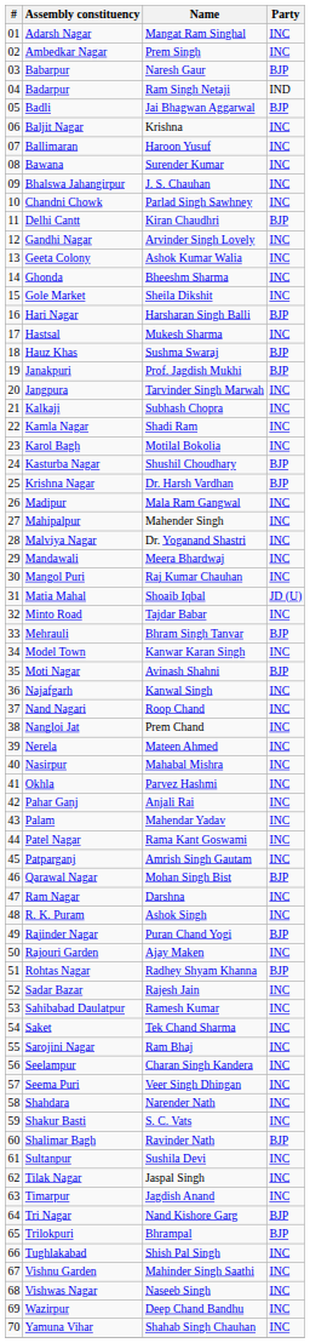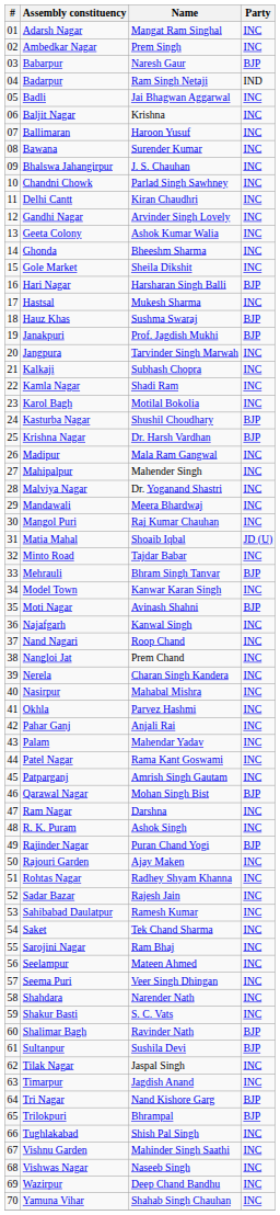 <table class="wikitable sortable">
 <tr>
 <th>#</th>
 <th>Assembly constituency</th>
 <th>Name</th>
 <th>Party</th>
 </tr>
 <tr>
 <td>01</td>
 <td><a href='#'>Adarsh Nagar</a></td>
 <td><a href='#'>Mangat Ram Singhal</a></td>
 <td><a href='#'>INC</a></td>
 </tr>
 <tr>
 <td>02</td>
 <td><a href='#'>Ambedkar Nagar</a></td>
 <td><a href='#'>Prem Singh</a></td>
 <td><a href='#'>INC</a></td>
 </tr>
 <tr>
 <td>03</td>
 <td><a href='#'>Babarpur</a></td>
 <td><a href='#'>Naresh Gaur</a></td>
 <td><a href='#'>BJP</a></td>
 </tr>
 <tr>
 <td>04</td>
 <td><a href='#'>Badarpur</a></td>
 <td><a href='#'>Ram Singh Netaji</a></td>
 <td>IND</td>
 </tr>
 <tr>
 <td>05</td>
 <td><a href='#'>Badli</a></td>
 <td><a href='#'>Jai Bhagwan Aggarwal</a></td>
-<td><a href='#'>BJP</a></td>
+<td><a href='#'>INC</a></td>
 </tr>
 <tr>
 <td>06</td>
 <td><a href='#'>Baljit Nagar</a></td>
 <td>Krishna</td>
 <td><a href='#'>INC</a></td>
 </tr>
 <tr>
 <td>07</td>
 <td><a href='#'>Ballimaran</a></td>
 <td><a href='#'>Haroon Yusuf</a></td>
 <td><a href='#'>INC</a></td>
 </tr>
 <tr>
 <td>08</td>
 <td><a href='#'>Bawana</a></td>
 <td><a href='#'>Surender Kumar</a></td>
 <td><a href='#'>INC</a></td>
 </tr>
 <tr>
 <td>09</td>
 <td><a href='#'>Bhalswa Jahangirpur</a></td>
 <td><a href='#'>J. S. Chauhan</a></td>
 <td><a href='#'>INC</a></td>
 </tr>
 <tr>
 <td>10</td>
 <td><a href='#'>Chandni Chowk</a></td>
 <td><a href='#'>Parlad Singh Sawhney</a></td>
 <td><a href='#'>INC</a></td>
 </tr>
 <tr>
 <td>11</td>
 <td><a href='#'>Delhi Cantt</a></td>
 <td><a href='#'>Kiran Chaudhri</a></td>
-<td><a href='#'>BJP</a></td>
+<td><a href='#'>INC</a></td>
 </tr>
 <tr>
 <td>12</td>
 <td><a href='#'>Gandhi Nagar</a></td>
 <td><a href='#'>Arvinder Singh Lovely</a></td>
 <td><a href='#'>INC</a></td>
 </tr>
 <tr>
 <td>13</td>
 <td><a href='#'>Geeta Colony</a></td>
 <td><a href='#'>Ashok Kumar Walia</a></td>
 <td><a href='#'>INC</a></td>
 </tr>
 <tr>
 <td>14</td>
 <td><a href='#'>Ghonda</a></td>
 <td><a href='#'>Bheeshm Sharma</a></td>
 <td><a href='#'>INC</a></td>
 </tr>
 <tr>
 <td>15</td>
 <td><a href='#'>Gole Market</a></td>
 <td><a href='#'>Sheila Dikshit</a></td>
 <td><a href='#'>INC</a></td>
 </tr>
 <tr>
 <td>16</td>
 <td><a href='#'>Hari Nagar</a></td>
 <td><a href='#'>Harsharan Singh Balli</a></td>
 <td><a href='#'>BJP</a></td>
 </tr>
 <tr>
 <td>17</td>
 <td><a href='#'>Hastsal</a></td>
 <td><a href='#'>Mukesh Sharma</a></td>
 <td><a href='#'>INC</a></td>
 </tr>
 <tr>
 <td>18</td>
 <td><a href='#'>Hauz Khas</a></td>
 <td><a href='#'>Sushma Swaraj</a></td>
 <td><a href='#'>BJP</a></td>
 </tr>
 <tr>
 <td>19</td>
 <td><a href='#'>Janakpuri</a></td>
 <td><a href='#'>Prof. Jagdish Mukhi</a></td>
 <td><a href='#'>BJP</a></td>
 </tr>
 <tr>
 <td>20</td>
 <td><a href='#'>Jangpura</a></td>
 <td><a href='#'>Tarvinder Singh Marwah</a></td>
 <td><a href='#'>INC</a></td>
 </tr>
 <tr>
 <td>21</td>
 <td><a href='#'>Kalkaji</a></td>
 <td><a href='#'>Subhash Chopra</a></td>
 <td><a href='#'>INC</a></td>
 </tr>
 <tr>
 <td>22</td>
 <td><a href='#'>Kamla Nagar</a></td>
 <td><a href='#'>Shadi Ram</a></td>
 <td><a href='#'>INC</a></td>
 </tr>
 <tr>
 <td>23</td>
 <td><a href='#'>Karol Bagh</a></td>
 <td><a href='#'>Motilal Bokolia</a></td>
 <td><a href='#'>INC</a></td>
 </tr>
 <tr>
 <td>24</td>
 <td><a href='#'>Kasturba Nagar</a></td>
 <td><a href='#'>Shushil Choudhary</a></td>
 <td><a href='#'>BJP</a></td>
 </tr>
 <tr>
 <td>25</td>
 <td><a href='#'>Krishna Nagar</a></td>
 <td><a href='#'>Dr. Harsh Vardhan</a></td>
 <td><a href='#'>BJP</a></td>
 </tr>
 <tr>
 <td>26</td>
 <td><a href='#'>Madipur</a></td>
 <td><a href='#'>Mala Ram Gangwal</a></td>
 <td><a href='#'>INC</a></td>
 </tr>
 <tr>
 <td>27</td>
 <td><a href='#'>Mahipalpur</a></td>
 <td>Mahender Singh</td>
 <td><a href='#'>INC</a></td>
 </tr>
 <tr>
 <td>28</td>
 <td><a href='#'>Malviya Nagar</a></td>
 <td>Dr. <a href='#'>Yoganand Shastri</a></td>
 <td><a href='#'>INC</a></td>
 </tr>
 <tr>
 <td>29</td>
 <td><a href='#'>Mandawali</a></td>
 <td><a href='#'>Meera Bhardwaj</a></td>
 <td><a href='#'>INC</a></td>
 </tr>
 <tr>
 <td>30</td>
 <td><a href='#'>Mangol Puri</a></td>
 <td><a href='#'>Raj Kumar Chauhan</a></td>
 <td><a href='#'>INC</a></td>
 </tr>
 <tr>
 <td>31</td>
 <td><a href='#'>Matia Mahal</a></td>
 <td><a href='#'>Shoaib Iqbal</a></td>
 <td><a href='#'>JD (U)</a></td>
 </tr>
 <tr>
 <td>32</td>
 <td><a href='#'>Minto Road</a></td>
 <td><a href='#'>Tajdar Babar</a></td>
 <td><a href='#'>INC</a></td>
 </tr>
 <tr>
 <td>33</td>
 <td><a href='#'>Mehrauli</a></td>
 <td><a href='#'>Bhram Singh Tanvar</a></td>
 <td><a href='#'>BJP</a></td>
 </tr>
 <tr>
 <td>34</td>
 <td><a href='#'>Model Town</a></td>
 <td><a href='#'>Kanwar Karan Singh</a></td>
 <td><a href='#'>INC</a></td>
 </tr>
 <tr>
 <td>35</td>
 <td><a href='#'>Moti Nagar</a></td>
 <td><a href='#'>Avinash Shahni</a></td>
 <td><a href='#'>BJP</a></td>
 </tr>
 <tr>
 <td>36</td>
 <td><a href='#'>Najafgarh</a></td>
 <td><a href='#'>Kanwal Singh</a></td>
 <td><a href='#'>INC</a></td>
 </tr>
 <tr>
 <td>37</td>
 <td><a href='#'>Nand Nagari</a></td>
 <td><a href='#'>Roop Chand</a></td>
 <td><a href='#'>INC</a></td>
 </tr>
 <tr>
 <td>38</td>
 <td><a href='#'>Nangloi Jat</a></td>
 <td>Prem Chand</td>
 <td><a href='#'>INC</a></td>
 </tr>
 <tr>
 <td>39</td>
 <td><a href='#'>Nerela</a></td>
-<td><a href='#'>Mateen Ahmed</a></td>
+<td><a href='#'>Charan Singh Kandera</a></td>
 <td><a href='#'>INC</a></td>
 </tr>
 <tr>
 <td>40</td>
 <td><a href='#'>Nasirpur</a></td>
 <td><a href='#'>Mahabal Mishra</a></td>
 <td><a href='#'>INC</a></td>
 </tr>
 <tr>
 <td>41</td>
 <td><a href='#'>Okhla</a></td>
 <td><a href='#'>Parvez Hashmi</a></td>
 <td><a href='#'>INC</a></td>
 </tr>
 <tr>
 <td>42</td>
 <td><a href='#'>Pahar Ganj</a></td>
 <td><a href='#'>Anjali Rai</a></td>
 <td><a href='#'>INC</a></td>
 </tr>
 <tr>
 <td>43</td>
 <td><a href='#'>Palam</a></td>
 <td><a href='#'>Mahendar Yadav</a></td>
 <td><a href='#'>INC</a></td>
 </tr>
 <tr>
 <td>44</td>
 <td><a href='#'>Patel Nagar</a></td>
 <td><a href='#'>Rama Kant Goswami</a></td>
 <td><a href='#'>INC</a></td>
 </tr>
 <tr>
 <td>45</td>
 <td><a href='#'>Patparganj</a></td>
 <td><a href='#'>Amrish Singh Gautam</a></td>
 <td><a href='#'>INC</a></td>
 </tr>
 <tr>
 <td>46</td>
 <td><a href='#'>Qarawal Nagar</a></td>
 <td><a href='#'>Mohan Singh Bist</a></td>
 <td><a href='#'>BJP</a></td>
 </tr>
 <tr>
 <td>47</td>
 <td><a href='#'>Ram Nagar</a></td>
 <td><a href='#'>Darshna</a></td>
 <td><a href='#'>INC</a></td>
 </tr>
 <tr>
 <td>48</td>
 <td><a href='#'>R. K. Puram</a></td>
 <td><a href='#'>Ashok Singh</a></td>
 <td><a href='#'>INC</a></td>
 </tr>
 <tr>
 <td>49</td>
 <td><a href='#'>Rajinder Nagar</a></td>
 <td><a href='#'>Puran Chand Yogi</a></td>
 <td><a href='#'>BJP</a></td>
 </tr>
 <tr>
 <td>50</td>
 <td><a href='#'>Rajouri Garden</a></td>
 <td><a href='#'>Ajay Maken</a></td>
 <td><a href='#'>INC</a></td>
 </tr>
 <tr>
 <td>51</td>
 <td><a href='#'>Rohtas Nagar</a></td>
 <td><a href='#'>Radhey Shyam Khanna</a></td>
-<td><a href='#'>BJP</a></td>
+<td><a href='#'>INC</a></td>
 </tr>
 <tr>
 <td>52</td>
 <td><a href='#'>Sadar Bazar</a></td>
 <td><a href='#'>Rajesh Jain</a></td>
 <td><a href='#'>INC</a></td>
 </tr>
 <tr>
 <td>53</td>
 <td><a href='#'>Sahibabad Daulatpur</a></td>
 <td><a href='#'>Ramesh Kumar</a></td>
 <td><a href='#'>INC</a></td>
 </tr>
 <tr>
 <td>54</td>
 <td><a href='#'>Saket</a></td>
 <td><a href='#'>Tek Chand Sharma</a></td>
 <td><a href='#'>INC</a></td>
 </tr>
 <tr>
 <td>55</td>
 <td><a href='#'>Sarojini Nagar</a></td>
 <td><a href='#'>Ram Bhaj</a></td>
 <td><a href='#'>INC</a></td>
 </tr>
 <tr>
 <td>56</td>
 <td><a href='#'>Seelampur</a></td>
-<td><a href='#'>Charan Singh Kandera</a></td>
+<td><a href='#'>Mateen Ahmed</a></td>
 <td><a href='#'>INC</a></td>
 </tr>
 <tr>
 <td>57</td>
 <td><a href='#'>Seema Puri</a></td>
 <td><a href='#'>Veer Singh Dhingan</a></td>
 <td><a href='#'>INC</a></td>
 </tr>
 <tr>
 <td>58</td>
 <td><a href='#'>Shahdara</a></td>
 <td><a href='#'>Narender Nath</a></td>
 <td><a href='#'>INC</a></td>
 </tr>
 <tr>
 <td>59</td>
 <td><a href='#'>Shakur Basti</a></td>
 <td><a href='#'>S. C. Vats</a></td>
 <td><a href='#'>INC</a></td>
 </tr>
 <tr>
 <td>60</td>
 <td><a href='#'>Shalimar Bagh</a></td>
 <td><a href='#'>Ravinder Nath</a></td>
 <td><a href='#'>BJP</a></td>
 </tr>
 <tr>
 <td>61</td>
 <td><a href='#'>Sultanpur</a></td>
 <td><a href='#'>Sushila Devi</a></td>
-<td><a href='#'>INC</a></td>
+<td><a href='#'>BJP</a></td>
 </tr>
 <tr>
 <td>62</td>
 <td><a href='#'>Tilak Nagar</a></td>
 <td>Jaspal Singh</td>
 <td><a href='#'>INC</a></td>
 </tr>
 <tr>
 <td>63</td>
 <td><a href='#'>Timarpur</a></td>
 <td><a href='#'>Jagdish Anand</a></td>
 <td><a href='#'>INC</a></td>
 </tr>
 <tr>
 <td>64</td>
 <td><a href='#'>Tri Nagar</a></td>
 <td><a href='#'>Nand Kishore Garg</a></td>
 <td><a href='#'>BJP</a></td>
 </tr>
 <tr>
 <td>65</td>
 <td><a href='#'>Trilokpuri</a></td>
 <td><a href='#'>Bhrampal</a></td>
 <td><a href='#'>BJP</a></td>
 </tr>
 <tr>
 <td>66</td>
 <td><a href='#'>Tughlakabad</a></td>
 <td><a href='#'>Shish Pal Singh</a></td>
 <td><a href='#'>INC</a></td>
 </tr>
 <tr>
 <td>67</td>
 <td><a href='#'>Vishnu Garden</a></td>
 <td><a href='#'>Mahinder Singh Saathi</a></td>
 <td><a href='#'>INC</a></td>
 </tr>
 <tr>
 <td>68</td>
 <td><a href='#'>Vishwas Nagar</a></td>
 <td><a href='#'>Naseeb Singh</a></td>
 <td><a href='#'>INC</a></td>
 </tr>
 <tr>
 <td>69</td>
 <td><a href='#'>Wazirpur</a></td>
 <td><a href='#'>Deep Chand Bandhu</a></td>
 <td><a href='#'>INC</a></td>
 </tr>
 <tr>
 <td>70</td>
 <td><a href='#'>Yamuna Vihar</a></td>
 <td><a href='#'>Shahab Singh Chauhan</a></td>
 <td><a href='#'>INC</a></td>
 </tr>
 <tr>
 </tr>
 </table>
